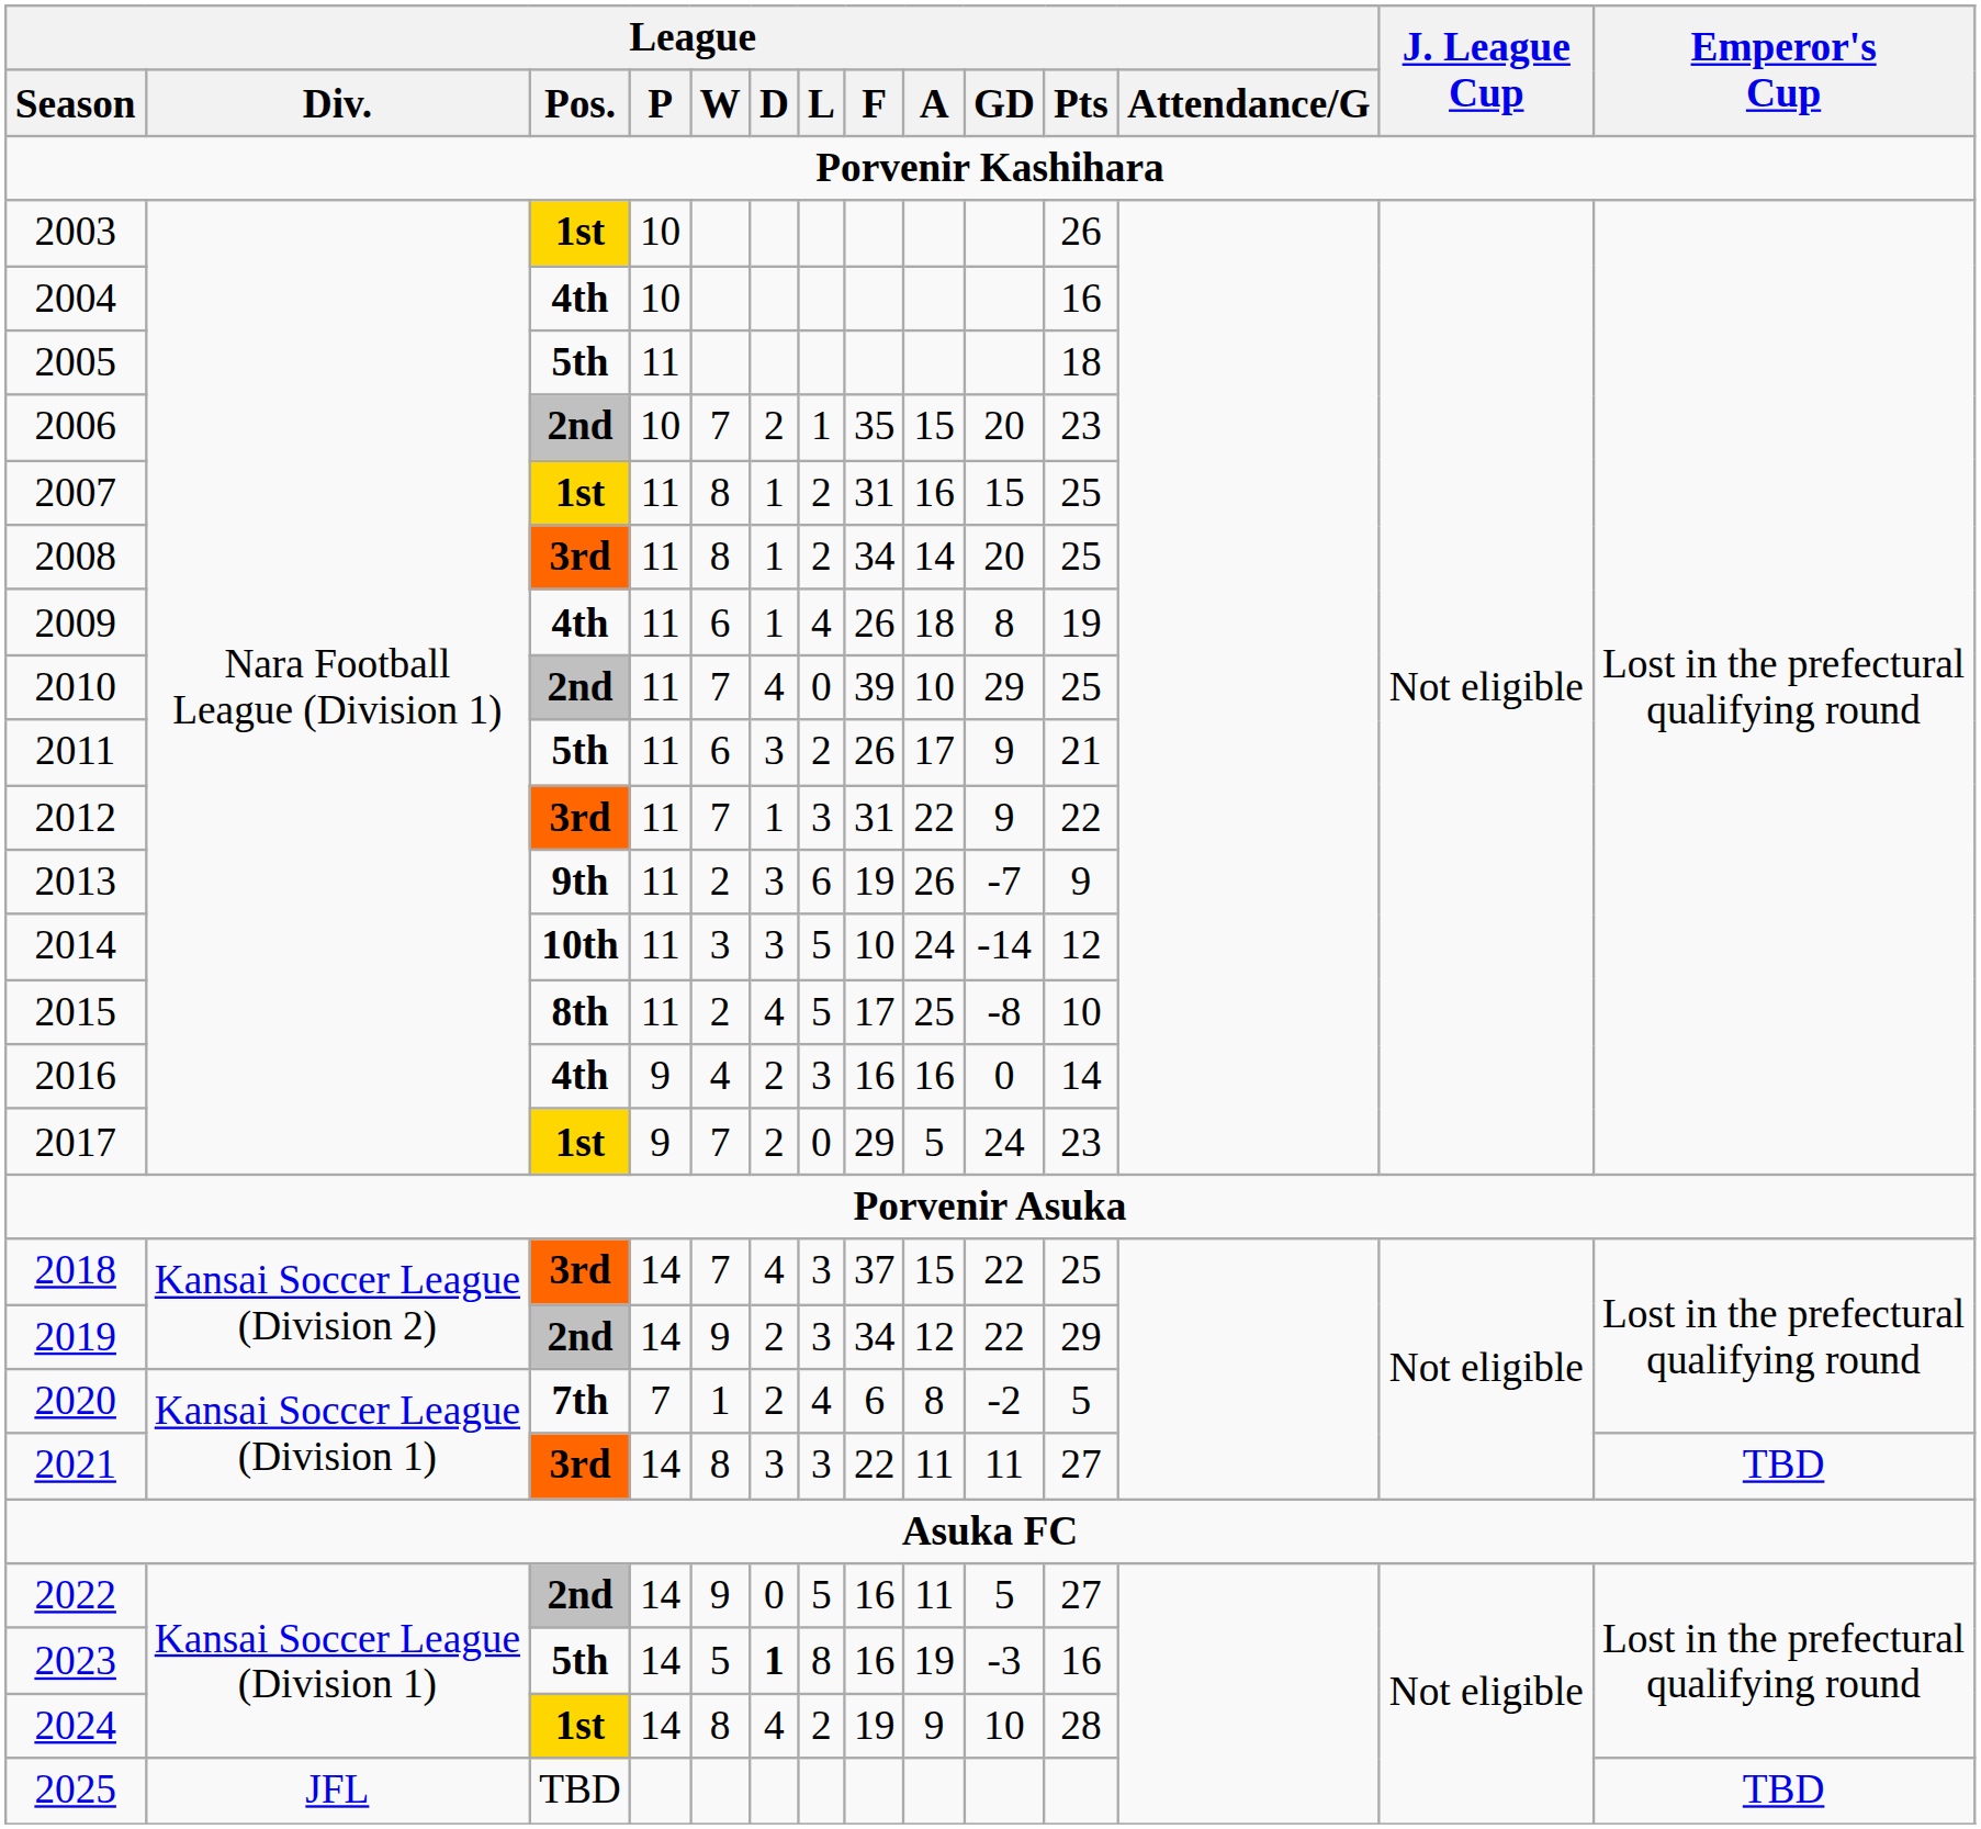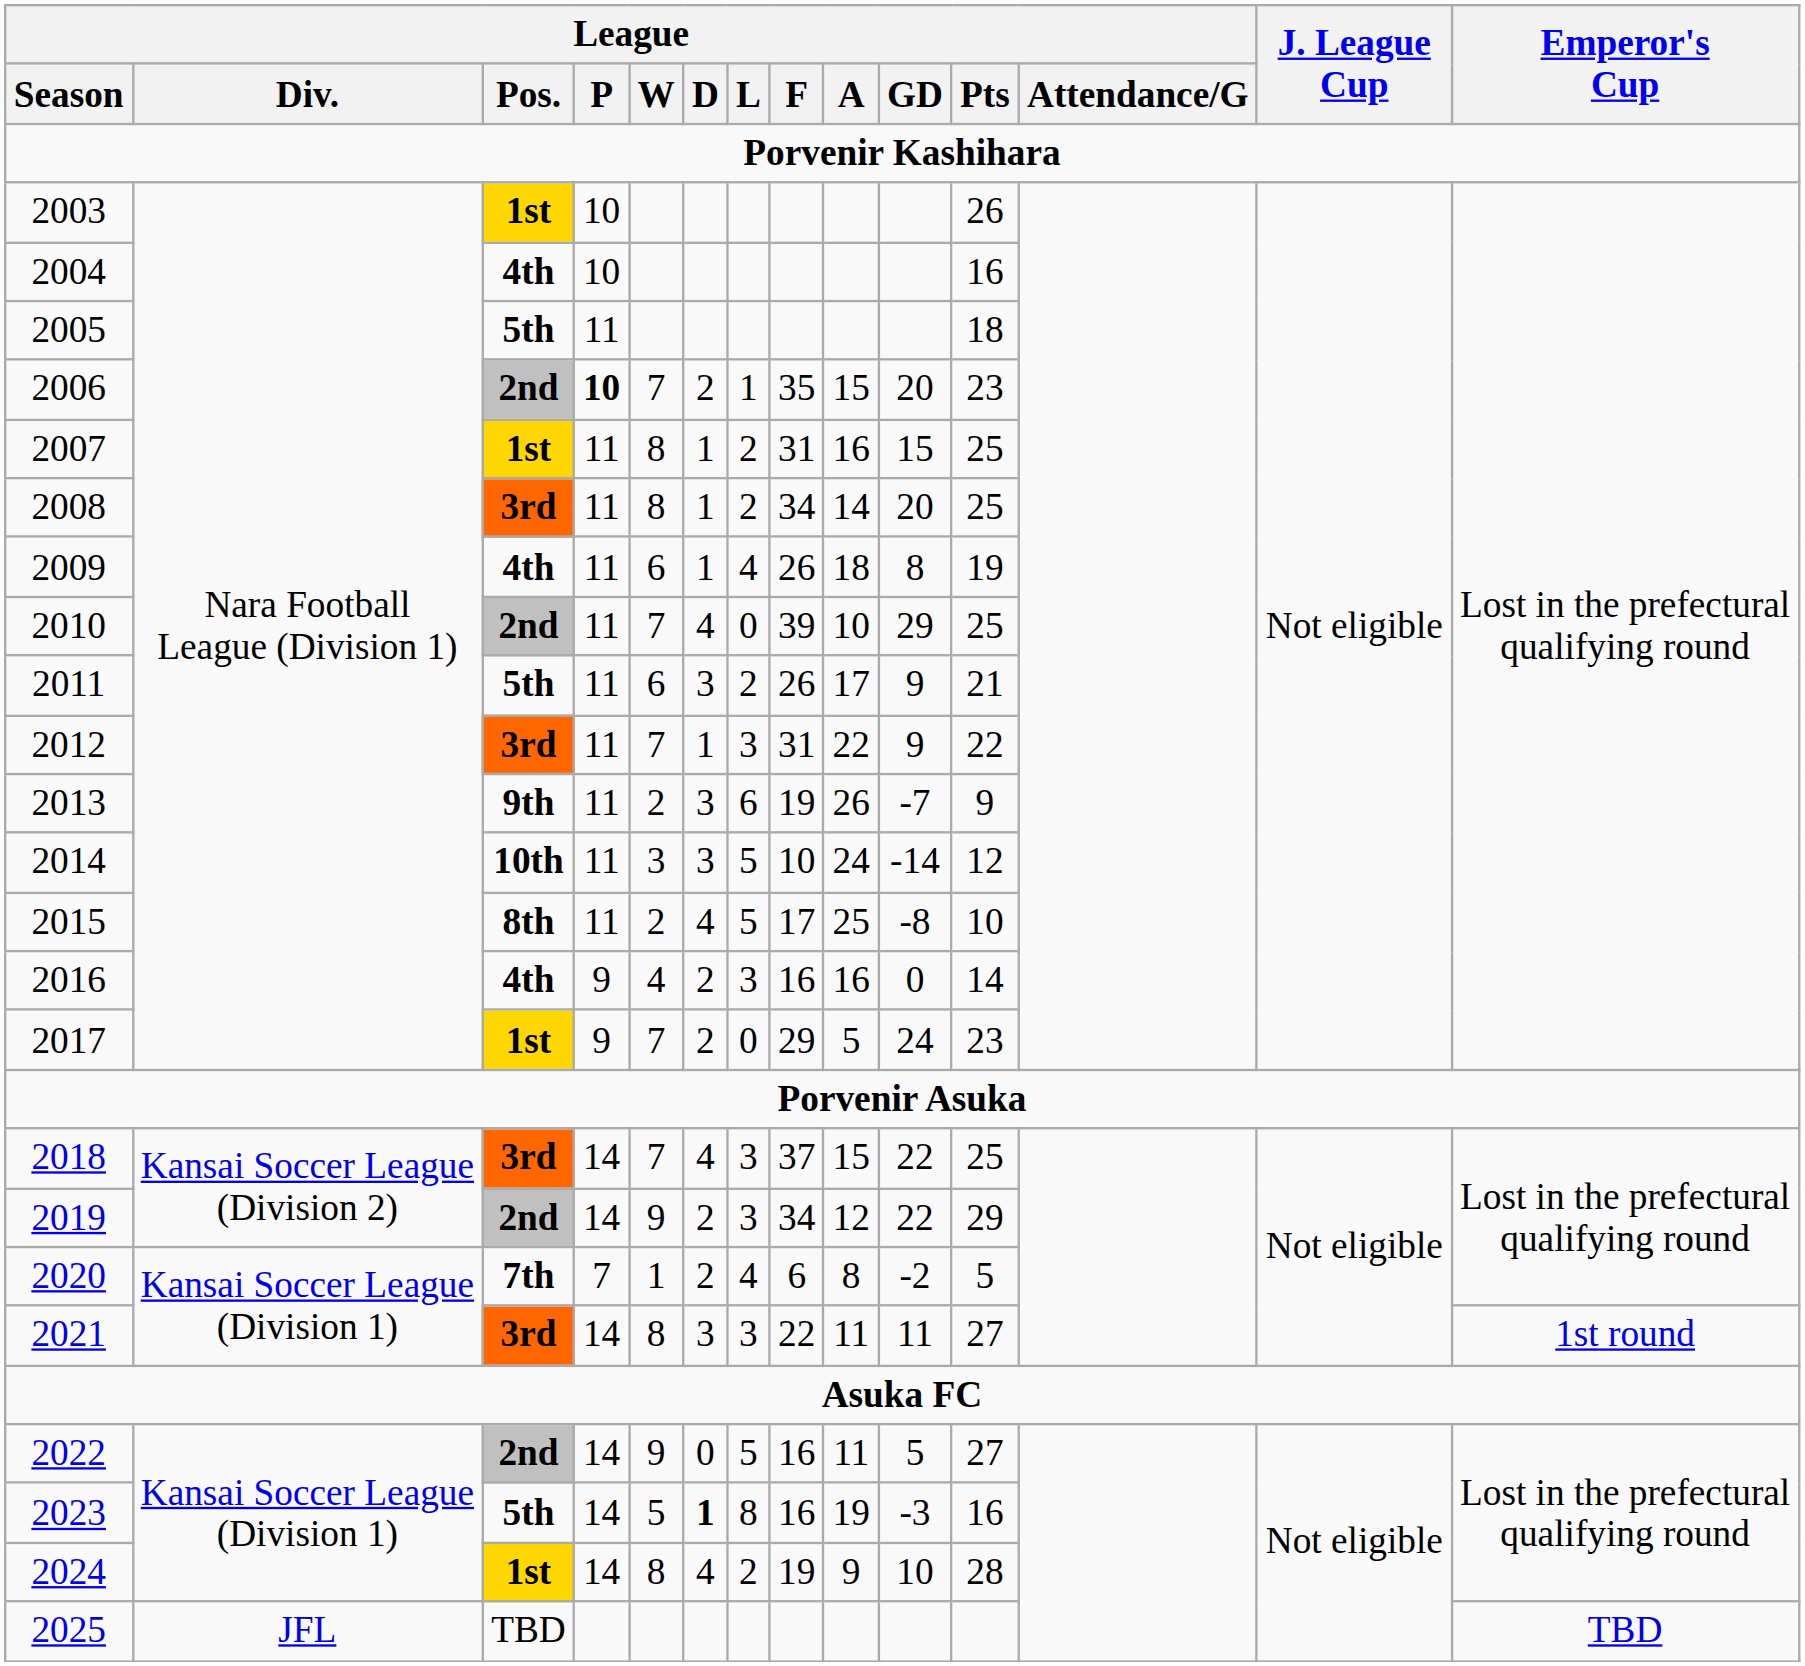 <table class="wikitable" style="text-align:center">
 <tr>
 <th colspan="12"><strong>League</strong></th>
 <th rowspan="2"><a href='#'>J. League <br>Cup</a></th>
 <th rowspan="2"><a href='#'>Emperor's<br>Cup</a></th>
 </tr>
 <tr>
 <th>Season</th>
 <th>Div.</th>
 <th>Pos.</th>
 <th>P</th>
 <th>W</th>
 <th>D</th>
 <th>L</th>
 <th>F</th>
 <th>A</th>
 <th>GD</th>
 <th>Pts</th>
 <th>Attendance/G</th>
 </tr>
 <tr>
 <td colspan="14"><strong>Porvenir Kashihara</strong></td>
 </tr>
 <tr>
 <td>2003</td>
 <td rowspan="15">Nara Football<br>League (Division 1)</td>
 <td bgcolor="gold"><strong>1st</strong></td>
 <td>10</td>
 <td></td>
 <td></td>
 <td></td>
 <td></td>
 <td></td>
 <td></td>
 <td>26</td>
 <td rowspan="15"></td>
 <td rowspan="15">Not eligible</td>
 <td rowspan="15">Lost in the prefectural <br> qualifying round</td>
 </tr>
 <tr>
 <td>2004</td>
 <td><strong>4th</strong></td>
 <td>10</td>
 <td></td>
 <td></td>
 <td></td>
 <td></td>
 <td></td>
 <td></td>
 <td>16</td>
 </tr>
 <tr>
 <td>2005</td>
 <td><strong>5th</strong></td>
 <td>11</td>
 <td></td>
 <td></td>
 <td></td>
 <td></td>
 <td></td>
 <td></td>
 <td>18</td>
 </tr>
 <tr>
 <td>2006</td>
 <td bgcolor="silver"><strong>2nd</strong></td>
-<td>10</td>
+<td><strong>10</strong></td>
 <td>7</td>
 <td>2</td>
 <td>1</td>
 <td>35</td>
 <td>15</td>
 <td>20</td>
 <td>23</td>
 </tr>
 <tr>
 <td>2007</td>
 <td bgcolor="gold"><strong>1st</strong></td>
 <td>11</td>
 <td>8</td>
 <td>1</td>
 <td>2</td>
 <td>31</td>
 <td>16</td>
 <td>15</td>
 <td>25</td>
 </tr>
 <tr>
 <td>2008</td>
 <td bgcolor=ff6600><strong>3rd</strong></td>
 <td>11</td>
 <td>8</td>
 <td>1</td>
 <td>2</td>
 <td>34</td>
 <td>14</td>
 <td>20</td>
 <td>25</td>
 </tr>
 <tr>
 <td>2009</td>
 <td><strong>4th</strong></td>
 <td>11</td>
 <td>6</td>
 <td>1</td>
 <td>4</td>
 <td>26</td>
 <td>18</td>
 <td>8</td>
 <td>19</td>
 </tr>
 <tr>
 <td>2010</td>
 <td bgcolor="silver"><strong>2nd</strong></td>
 <td>11</td>
 <td>7</td>
 <td>4</td>
 <td>0</td>
 <td>39</td>
 <td>10</td>
 <td>29</td>
 <td>25</td>
 </tr>
 <tr>
 <td>2011</td>
 <td><strong>5th</strong></td>
 <td>11</td>
 <td>6</td>
 <td>3</td>
 <td>2</td>
 <td>26</td>
 <td>17</td>
 <td>9</td>
 <td>21</td>
 </tr>
 <tr>
 <td>2012</td>
 <td bgcolor=ff6600><strong>3rd</strong></td>
 <td>11</td>
 <td>7</td>
 <td>1</td>
 <td>3</td>
 <td>31</td>
 <td>22</td>
 <td>9</td>
 <td>22</td>
 </tr>
 <tr>
 <td>2013</td>
 <td><strong>9th</strong></td>
 <td>11</td>
 <td>2</td>
 <td>3</td>
 <td>6</td>
 <td>19</td>
 <td>26</td>
 <td>-7</td>
 <td>9</td>
 </tr>
 <tr>
 <td>2014</td>
 <td><strong>10th</strong></td>
 <td>11</td>
 <td>3</td>
 <td>3</td>
 <td>5</td>
 <td>10</td>
 <td>24</td>
 <td>-14</td>
 <td>12</td>
 </tr>
 <tr>
 <td>2015</td>
 <td><strong>8th</strong></td>
 <td>11</td>
 <td>2</td>
 <td>4</td>
 <td>5</td>
 <td>17</td>
 <td>25</td>
 <td>-8</td>
 <td>10</td>
 </tr>
 <tr>
 <td>2016</td>
 <td><strong>4th</strong></td>
 <td>9</td>
 <td>4</td>
 <td>2</td>
 <td>3</td>
 <td>16</td>
 <td>16</td>
 <td>0</td>
 <td>14</td>
 </tr>
 <tr>
 <td>2017</td>
 <td bgcolor="gold"><strong>1st</strong></td>
 <td>9</td>
 <td>7</td>
 <td>2</td>
 <td>0</td>
 <td>29</td>
 <td>5</td>
 <td>24</td>
 <td>23</td>
 </tr>
 <tr>
 <td colspan="14"><strong>Porvenir Asuka</strong></td>
 </tr>
 <tr>
 <td><a href='#'>2018</a></td>
 <td rowspan="2"><a href='#'>Kansai Soccer League</a><br> (Division 2)</td>
 <td bgcolor=ff6600><strong>3rd</strong></td>
 <td>14</td>
 <td>7</td>
 <td>4</td>
 <td>3</td>
 <td>37</td>
 <td>15</td>
 <td>22</td>
 <td>25</td>
 <td rowspan="4"></td>
 <td rowspan="4">Not eligible</td>
 <td rowspan="3">Lost in the prefectural <br> qualifying round</td>
 </tr>
 <tr>
 <td><a href='#'>2019</a></td>
 <td bgcolor="silver"><strong>2nd</strong></td>
 <td>14</td>
 <td>9</td>
 <td>2</td>
 <td>3</td>
 <td>34</td>
 <td>12</td>
 <td>22</td>
 <td>29</td>
 </tr>
 <tr>
 <td><a href='#'>2020</a></td>
 <td rowspan="2"><a href='#'>Kansai Soccer League</a><br> (Division 1)</td>
 <td><strong>7th</strong></td>
 <td>7</td>
 <td>1</td>
 <td>2</td>
 <td>4</td>
 <td>6</td>
 <td>8</td>
 <td>-2</td>
 <td>5</td>
 </tr>
 <tr>
 <td><a href='#'>2021</a></td>
 <td bgcolor="ff6600"><strong>3rd</strong></td>
 <td>14</td>
 <td>8</td>
 <td>3</td>
 <td>3</td>
 <td>22</td>
 <td>11</td>
 <td>11</td>
 <td>27</td>
-<td><a href='#'>TBD</a></td>
+<td><a href='#'>1st round</a></td>
 </tr>
 <tr>
 <td colspan="14"><strong>Asuka FC</strong></td>
 </tr>
 <tr>
 <td><a href='#'>2022</a></td>
 <td rowspan="3"><a href='#'>Kansai Soccer League</a><br> (Division 1)</td>
 <td bgcolor="silver"><strong>2nd</strong></td>
 <td>14</td>
 <td>9</td>
 <td>0</td>
 <td>5</td>
 <td>16</td>
 <td>11</td>
 <td>5</td>
 <td>27</td>
 <td rowspan="4"></td>
 <td rowspan="4">Not eligible</td>
 <td rowspan="3">Lost in the prefectural <br> qualifying round</td>
 </tr>
 <tr>
 <td><a href='#'>2023</a></td>
 <td><strong>5th</strong></td>
 <td>14</td>
 <td>5</td>
 <td><strong>1</strong></td>
 <td>8</td>
 <td>16</td>
 <td>19</td>
 <td>-3</td>
 <td>16</td>
 </tr>
 <tr>
 <td><a href='#'>2024</a></td>
 <td bgcolor="gold"><strong>1st</strong></td>
 <td>14</td>
 <td>8</td>
 <td>4</td>
 <td>2</td>
 <td>19</td>
 <td>9</td>
 <td>10</td>
 <td>28</td>
 </tr>
 <tr>
 <td><a href='#'>2025</a></td>
 <td><a href='#'>JFL</a></td>
 <td>TBD</td>
 <td></td>
 <td></td>
 <td></td>
 <td></td>
 <td></td>
 <td></td>
 <td></td>
 <td></td>
 <td><a href='#'>TBD</a></td>
 </tr>
 <tr>
 </tr>
 </table>
